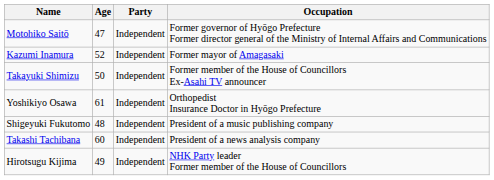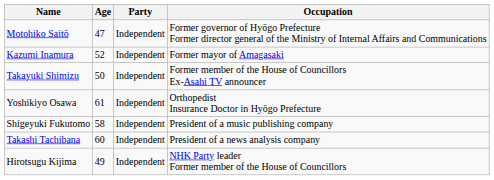 <table class="wikitable">
 <tr>
 <th>Name</th>
 <th>Age</th>
 <th>Party</th>
 <th>Occupation</th>
 </tr>
 <tr>
 <td><a href='#'>Motohiko Saitō</a></td>
 <td>47</td>
 <td>Independent</td>
 <td>Former governor of Hyōgo Prefecture<br>Former director general of the Ministry of Internal Affairs and Communications</td>
 </tr>
 <tr>
 <td><a href='#'>Kazumi Inamura</a></td>
 <td>52</td>
 <td>Independent</td>
 <td>Former mayor of <a href='#'>Amagasaki</a></td>
 </tr>
 <tr>
 <td><a href='#'>Takayuki Shimizu</a></td>
 <td>50</td>
 <td>Independent</td>
 <td>Former member of the House of Councillors <br>Ex-<a href='#'>Asahi TV</a> announcer</td>
 </tr>
 <tr>
 <td>Yoshikiyo Osawa</td>
 <td>61</td>
 <td>Independent</td>
 <td>Orthopedist<br>Insurance Doctor in Hyōgo Prefecture</td>
 </tr>
 <tr>
 <td>Shigeyuki Fukutomo</td>
-<td>48</td>
+<td>58</td>
 <td>Independent</td>
 <td>President of a music publishing company</td>
 </tr>
 <tr>
 <td><a href='#'>Takashi Tachibana</a></td>
 <td>60</td>
 <td>Independent</td>
 <td>President of a news analysis company</td>
 </tr>
 <tr>
 <td>Hirotsugu Kijima</td>
 <td>49</td>
 <td>Independent</td>
 <td><a href='#'>NHK Party</a> leader<br>Former member of the House of Councillors</td>
 </tr>
 </table>
